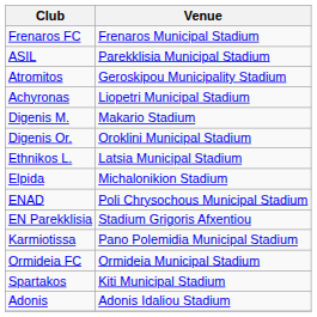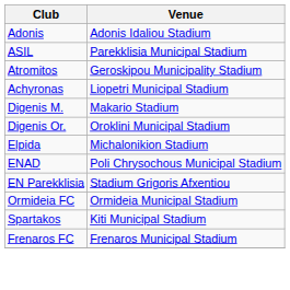 <table class="wikitable" style="font-size:90%">
 <tr>
 <th>Club</th>
 <th>Venue</th>
 </tr>
 <tr>
-<td><a href='#'>Frenaros FC</a></td>
-<td><a href='#'>Frenaros Municipal Stadium</a></td>
+<td><a href='#'>Adonis</a></td>
+<td><a href='#'>Adonis Idaliou Stadium</a></td>
 </tr>
 <tr>
 <td><a href='#'>ASIL</a></td>
 <td><a href='#'>Parekklisia Municipal Stadium</a></td>
 </tr>
 <tr>
 <td><a href='#'>Atromitos</a></td>
 <td><a href='#'>Geroskipou Municipality Stadium</a></td>
 </tr>
 <tr>
 <td><a href='#'>Achyronas</a></td>
 <td><a href='#'>Liopetri Municipal Stadium</a></td>
 </tr>
 <tr>
 <td><a href='#'>Digenis M.</a></td>
 <td><a href='#'>Makario Stadium</a></td>
 </tr>
 <tr>
 <td><a href='#'>Digenis Or.</a></td>
 <td><a href='#'>Oroklini Municipal Stadium</a></td>
 </tr>
 <tr>
-<td><a href='#'>Ethnikos L.</a></td>
-<td><a href='#'>Latsia Municipal Stadium</a></td>
-</tr>
-<tr>
 <td><a href='#'>Elpida</a></td>
 <td><a href='#'>Michalonikion Stadium</a></td>
 </tr>
 <tr>
 <td><a href='#'>ENAD</a></td>
 <td><a href='#'>Poli Chrysochous Municipal Stadium</a></td>
 </tr>
 <tr>
 <td><a href='#'>EN Parekklisia</a></td>
 <td><a href='#'>Stadium Grigoris Afxentiou</a></td>
 </tr>
 <tr>
-<td><a href='#'>Karmiotissa</a></td>
-<td><a href='#'>Pano Polemidia Municipal Stadium</a></td>
-</tr>
-<tr>
 <td><a href='#'>Ormideia FC</a></td>
 <td><a href='#'>Ormideia Municipal Stadium</a></td>
 </tr>
 <tr>
 <td><a href='#'>Spartakos</a></td>
 <td><a href='#'>Kiti Municipal Stadium</a></td>
 </tr>
 <tr>
-<td><a href='#'>Adonis</a></td>
-<td><a href='#'>Adonis Idaliou Stadium</a></td>
+<td><a href='#'>Frenaros FC</a></td>
+<td><a href='#'>Frenaros Municipal Stadium</a></td>
 </tr>
 <tr>
 </tr>
 </table>
